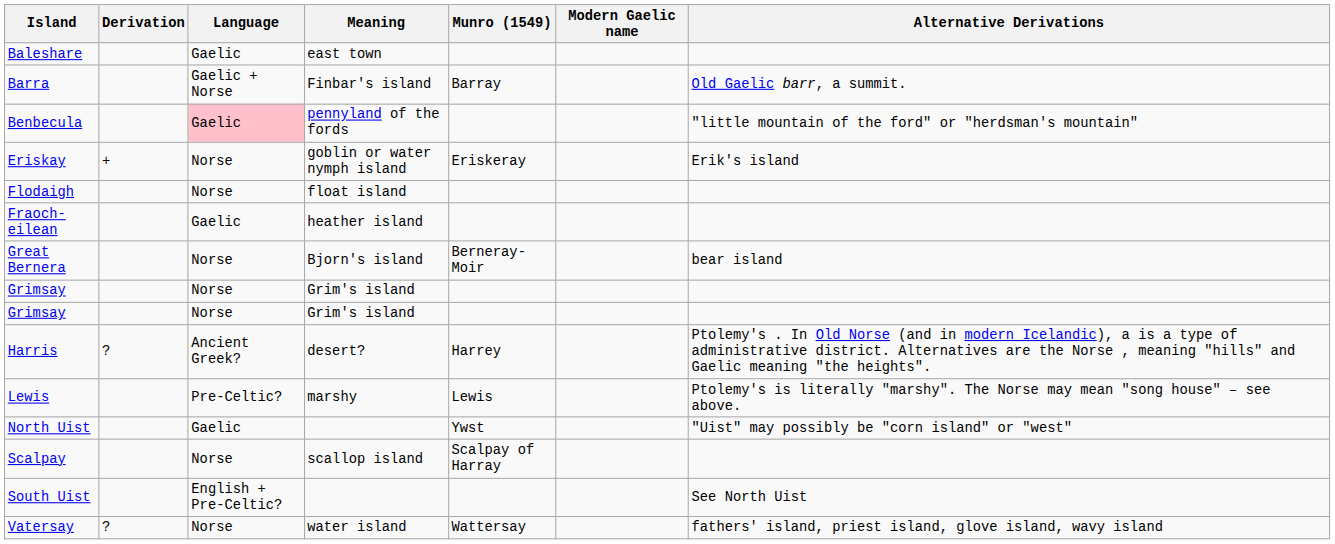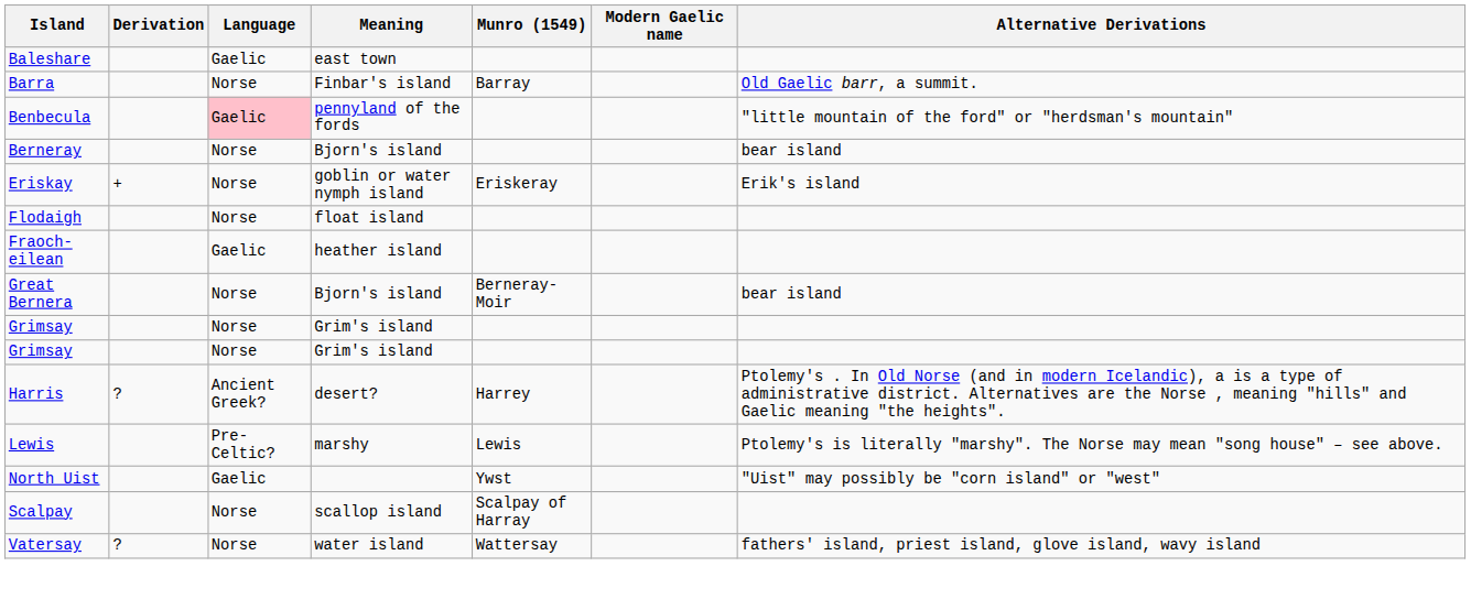 <table class="wikitable sortable">
 <tr>
 <th>Island</th>
 <th>Derivation</th>
 <th>Language</th>
 <th>Meaning</th>
 <th>Munro (1549)</th>
 <th style="width:10%;">Modern Gaelic name</th>
 <th>Alternative Derivations</th>
 </tr>
 <tr>
 <td><a href='#'>Baleshare</a></td>
 <td><em></em></td>
 <td>Gaelic</td>
 <td>east town</td>
 <td></td>
 <td><em></em></td>
 <td></td>
 </tr>
 <tr>
 <td><a href='#'>Barra</a></td>
 <td><em></em></td>
-<td>Gaelic + Norse</td>
+<td>Norse</td>
 <td>Finbar's island</td>
 <td>Barray</td>
 <td><em></em></td>
 <td><a href='#'>Old Gaelic</a> <em>barr</em>, a summit.</td>
 </tr>
 <tr>
 <td><a href='#'>Benbecula</a></td>
 <td><em></em></td>
 <td style="background: pink;">Gaelic</td>
 <td><a href='#'>pennyland</a> of the fords</td>
 <td></td>
 <td><em></em></td>
 <td>"little mountain of the ford" or "herdsman's mountain"</td>
+</tr>
+<tr>
+<td><a href='#'>Berneray</a></td>
+<td><em></em></td>
+<td>Norse</td>
+<td>Bjorn's island</td>
+<td></td>
+<td><em></em></td>
+<td>bear island</td>
 </tr>
 <tr>
 <td><a href='#'>Eriskay</a></td>
 <td><em></em> + <em></em></td>
 <td>Norse</td>
 <td>goblin or water nymph island</td>
 <td>Eriskeray</td>
 <td><em></em></td>
 <td>Erik's island</td>
 </tr>
 <tr>
 <td><a href='#'>Flodaigh</a></td>
 <td></td>
 <td>Norse</td>
 <td>float island</td>
 <td></td>
 <td><em></em></td>
 <td></td>
 </tr>
 <tr>
 <td><a href='#'>Fraoch-eilean</a></td>
 <td></td>
 <td>Gaelic</td>
 <td>heather island</td>
 <td></td>
 <td><em></em></td>
 <td></td>
 </tr>
 <tr>
 <td><a href='#'>Great Bernera</a></td>
 <td><em></em></td>
 <td>Norse</td>
 <td>Bjorn's island</td>
 <td>Berneray-Moir</td>
 <td><em></em></td>
 <td>bear island</td>
 </tr>
 <tr>
 <td><a href='#'>Grimsay</a></td>
 <td></td>
 <td>Norse</td>
 <td>Grim's island</td>
 <td></td>
 <td><em></em></td>
 <td></td>
 </tr>
 <tr>
 <td><a href='#'>Grimsay</a></td>
 <td></td>
 <td>Norse</td>
 <td>Grim's island</td>
 <td></td>
 <td><em></em></td>
 <td></td>
 </tr>
 <tr>
 <td><a href='#'>Harris</a></td>
 <td>?</td>
 <td>Ancient Greek?</td>
 <td>desert?</td>
 <td>Harrey</td>
 <td><em></em></td>
 <td>Ptolemy's . In <a href='#'>Old Norse</a> (and in <a href='#'>modern Icelandic</a>), a <em></em> is a type of administrative district. Alternatives are the Norse <em></em>, meaning "hills" and Gaelic <em></em> meaning "the heights".</td>
 </tr>
 <tr>
 <td><a href='#'>Lewis</a></td>
 <td></td>
 <td>Pre-Celtic?</td>
 <td>marshy</td>
 <td>Lewis</td>
 <td><em></em></td>
 <td>Ptolemy's  is literally "marshy". The Norse <em></em> may mean "song house" – see above.</td>
 </tr>
 <tr>
 <td><a href='#'>North Uist</a></td>
 <td></td>
 <td>Gaelic</td>
 <td></td>
 <td>Ywst</td>
 <td><em></em></td>
 <td>"Uist" may possibly be "corn island" or "west"</td>
 </tr>
 <tr>
 <td><a href='#'>Scalpay</a></td>
 <td><em></em></td>
 <td>Norse</td>
 <td>scallop island</td>
 <td>Scalpay of Harray</td>
 <td><em></em></td>
 <td></td>
 </tr>
 <tr>
-<td><a href='#'>South Uist</a></td>
-<td></td>
-<td>English + Pre-Celtic?</td>
-<td></td>
-<td></td>
-<td><em></em></td>
-<td>See North Uist</td>
-</tr>
-<tr>
 <td><a href='#'>Vatersay</a></td>
 <td>?</td>
 <td>Norse</td>
 <td>water island</td>
 <td>Wattersay</td>
 <td><em></em></td>
 <td>fathers' island, priest island, glove island, wavy island</td>
 </tr>
 </table>
